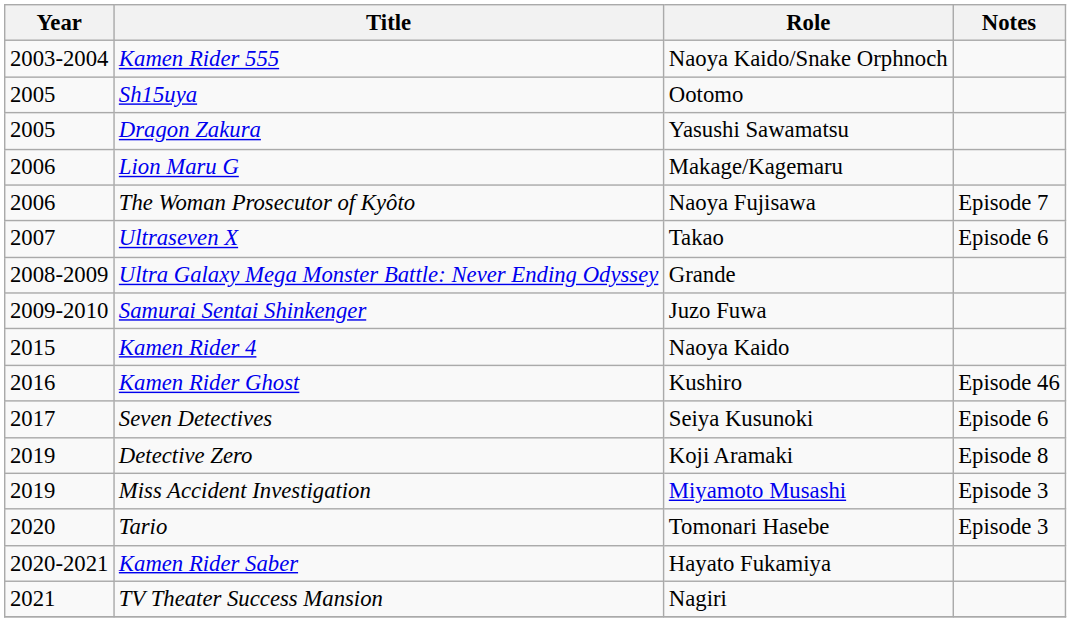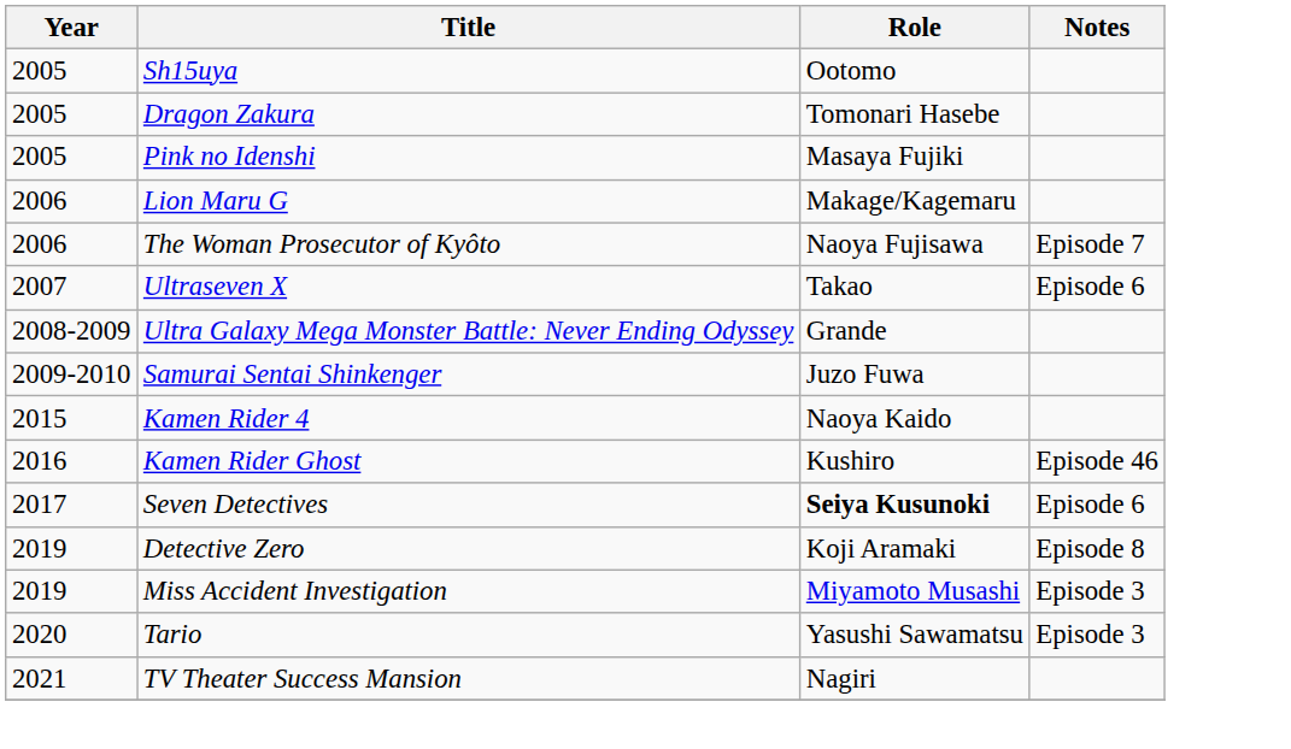 <table class="wikitable">
 <tr>
 <th>Year</th>
 <th>Title</th>
 <th>Role</th>
 <th>Notes</th>
-</tr>
-<tr>
-<td>2003-2004</td>
-<td><em><a href='#'>Kamen Rider 555</a></em></td>
-<td>Naoya Kaido/Snake Orphnoch</td>
-<td></td>
 </tr>
 <tr>
 <td>2005</td>
 <td><em><a href='#'>Sh15uya</a></em></td>
 <td>Ootomo</td>
 <td></td>
 </tr>
 <tr>
 <td>2005</td>
 <td><em><a href='#'>Dragon Zakura</a></em></td>
-<td>Yasushi Sawamatsu</td>
+<td>Tomonari Hasebe</td>
+<td></td>
+</tr>
+<tr>
+<td>2005</td>
+<td><em><a href='#'>Pink no Idenshi</a></em></td>
+<td>Masaya Fujiki</td>
 <td></td>
 </tr>
 <tr>
 <td>2006</td>
 <td><em><a href='#'>Lion Maru G</a></em></td>
 <td>Makage/Kagemaru</td>
 <td></td>
 </tr>
 <tr>
 <td>2006</td>
 <td><em>The Woman Prosecutor of Kyôto</em></td>
 <td>Naoya Fujisawa</td>
 <td>Episode 7</td>
 </tr>
 <tr>
 <td>2007</td>
 <td><em><a href='#'>Ultraseven X</a></em></td>
 <td>Takao</td>
 <td>Episode 6</td>
 </tr>
 <tr>
 <td>2008-2009</td>
 <td><em><a href='#'>Ultra Galaxy Mega Monster Battle: Never Ending Odyssey</a></em></td>
 <td>Grande</td>
 <td></td>
 </tr>
 <tr>
 <td>2009-2010</td>
 <td><em><a href='#'>Samurai Sentai Shinkenger</a></em></td>
 <td>Juzo Fuwa</td>
 <td></td>
 </tr>
 <tr>
 <td>2015</td>
 <td><em><a href='#'>Kamen Rider 4</a></em></td>
 <td>Naoya Kaido</td>
 <td></td>
 </tr>
 <tr>
 <td>2016</td>
 <td><em><a href='#'>Kamen Rider Ghost</a></em></td>
 <td>Kushiro</td>
 <td>Episode 46</td>
 </tr>
 <tr>
 <td>2017</td>
 <td><em>Seven Detectives</em></td>
-<td>Seiya Kusunoki</td>
+<td><strong>Seiya Kusunoki</strong></td>
 <td>Episode 6</td>
 </tr>
 <tr>
 <td>2019</td>
 <td><em>Detective Zero</em></td>
 <td>Koji Aramaki</td>
 <td>Episode 8</td>
 </tr>
 <tr>
 <td>2019</td>
 <td><em>Miss Accident Investigation</em></td>
 <td><a href='#'>Miyamoto Musashi</a></td>
 <td>Episode 3</td>
 </tr>
 <tr>
 <td>2020</td>
 <td><em>Tario</em></td>
-<td>Tomonari Hasebe</td>
+<td>Yasushi Sawamatsu</td>
 <td>Episode 3</td>
-</tr>
-<tr>
-<td>2020-2021</td>
-<td><em><a href='#'>Kamen Rider Saber</a></em></td>
-<td>Hayato Fukamiya</td>
-<td></td>
 </tr>
 <tr>
 <td>2021</td>
 <td><em>TV Theater Success Mansion</em></td>
 <td>Nagiri</td>
 <td></td>
 </tr>
 <tr>
 </tr>
 </table>
